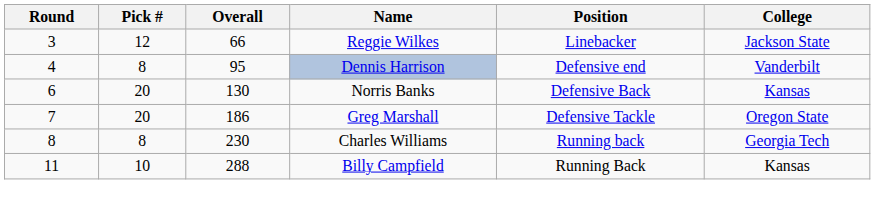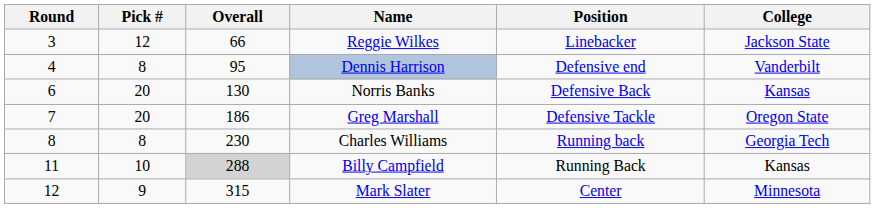 <table class="wikitable sortable sortable" style="width: 100%; text-align:center">
 <tr>
 <th>Round</th>
 <th>Pick #</th>
 <th>Overall</th>
 <th>Name</th>
 <th>Position</th>
 <th>College</th>
 </tr>
 <tr>
 <td>3</td>
 <td>12</td>
 <td>66</td>
 <td><a href='#'>Reggie Wilkes</a></td>
 <td><a href='#'>Linebacker</a></td>
 <td><a href='#'>Jackson State</a></td>
 </tr>
 <tr>
 <td>4</td>
 <td>8</td>
 <td>95</td>
 <td bgcolor=lightsteelblue><a href='#'>Dennis Harrison</a></td>
 <td><a href='#'>Defensive end</a></td>
 <td><a href='#'>Vanderbilt</a></td>
 </tr>
 <tr>
 <td>6</td>
 <td>20</td>
 <td>130</td>
 <td>Norris Banks</td>
 <td><a href='#'>Defensive Back</a></td>
 <td><a href='#'>Kansas</a></td>
 </tr>
 <tr>
 <td>7</td>
 <td>20</td>
 <td>186</td>
 <td><a href='#'>Greg Marshall</a></td>
 <td><a href='#'>Defensive Tackle</a></td>
 <td><a href='#'>Oregon State</a></td>
 </tr>
 <tr>
 <td>8</td>
 <td>8</td>
 <td>230</td>
 <td>Charles Williams</td>
 <td><a href='#'>Running back</a></td>
 <td><a href='#'>Georgia Tech</a></td>
 </tr>
 <tr>
 <td>11</td>
 <td>10</td>
-<td>288</td>
+<td style="background: lightgrey;">288</td>
 <td><a href='#'>Billy Campfield</a></td>
 <td>Running Back</td>
 <td>Kansas</td>
 </tr>
+<tr>
+<td>12</td>
+<td>9</td>
+<td>315</td>
+<td><a href='#'>Mark Slater</a></td>
+<td><a href='#'>Center</a></td>
+<td><a href='#'>Minnesota</a></td>
+</tr>
 </table>
